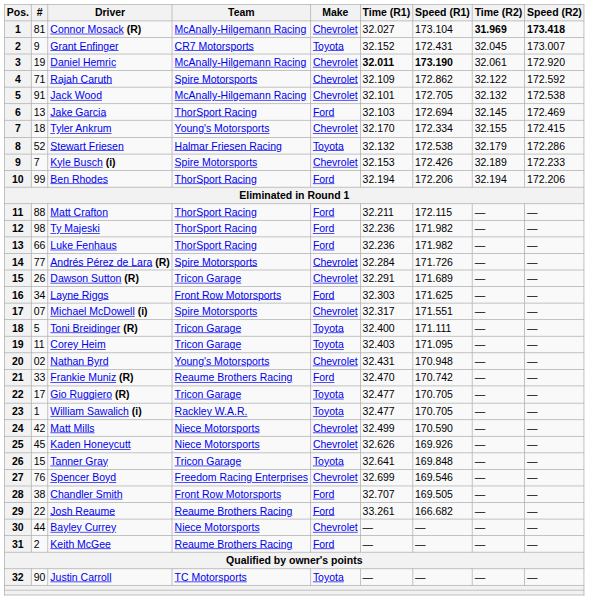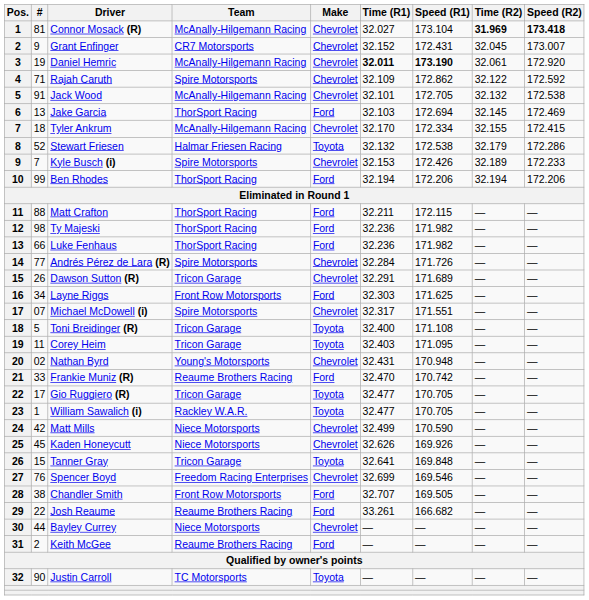 <table class="wikitable" style="font-size:95%">
 <tr>
 <th>Pos.</th>
 <th>#</th>
 <th>Driver</th>
 <th>Team</th>
 <th>Make</th>
 <th>Time (R1)</th>
 <th>Speed (R1)</th>
 <th>Time (R2)</th>
 <th>Speed (R2)</th>
 </tr>
 <tr>
 <th>1</th>
 <td>81</td>
 <td><a href='#'>Connor Mosack</a> <strong>(R)</strong></td>
 <td><a href='#'>McAnally-Hilgemann Racing</a></td>
 <td><a href='#'>Chevrolet</a></td>
 <td>32.027</td>
 <td>173.104</td>
 <td><strong>31.969</strong></td>
 <td><strong>173.418</strong></td>
 </tr>
 <tr>
 <th>2</th>
 <td>9</td>
 <td><a href='#'>Grant Enfinger</a></td>
 <td><a href='#'>CR7 Motorsports</a></td>
-<td><a href='#'>Toyota</a></td>
+<td><a href='#'>Chevrolet</a></td>
 <td>32.152</td>
 <td>172.431</td>
 <td>32.045</td>
 <td>173.007</td>
 </tr>
 <tr>
 <th>3</th>
 <td>19</td>
 <td><a href='#'>Daniel Hemric</a></td>
 <td><a href='#'>McAnally-Hilgemann Racing</a></td>
 <td><a href='#'>Chevrolet</a></td>
 <td><strong>32.011</strong></td>
 <td><strong>173.190</strong></td>
 <td>32.061</td>
 <td>172.920</td>
 </tr>
 <tr>
 <th>4</th>
 <td>71</td>
 <td><a href='#'>Rajah Caruth</a></td>
 <td><a href='#'>Spire Motorsports</a></td>
 <td><a href='#'>Chevrolet</a></td>
 <td>32.109</td>
 <td>172.862</td>
 <td>32.122</td>
 <td>172.592</td>
 </tr>
 <tr>
 <th>5</th>
 <td>91</td>
 <td><a href='#'>Jack Wood</a></td>
 <td><a href='#'>McAnally-Hilgemann Racing</a></td>
 <td><a href='#'>Chevrolet</a></td>
 <td>32.101</td>
 <td>172.705</td>
 <td>32.132</td>
 <td>172.538</td>
 </tr>
 <tr>
 <th>6</th>
 <td>13</td>
 <td><a href='#'>Jake Garcia</a></td>
 <td><a href='#'>ThorSport Racing</a></td>
 <td><a href='#'>Ford</a></td>
 <td>32.103</td>
 <td>172.694</td>
 <td>32.145</td>
 <td>172.469</td>
 </tr>
 <tr>
 <th>7</th>
 <td>18</td>
 <td><a href='#'>Tyler Ankrum</a></td>
-<td><a href='#'>Young's Motorsports</a></td>
+<td><a href='#'>McAnally-Hilgemann Racing</a></td>
 <td><a href='#'>Chevrolet</a></td>
 <td>32.170</td>
 <td>172.334</td>
 <td>32.155</td>
 <td>172.415</td>
 </tr>
 <tr>
 <th>8</th>
 <td>52</td>
 <td><a href='#'>Stewart Friesen</a></td>
 <td><a href='#'>Halmar Friesen Racing</a></td>
 <td><a href='#'>Toyota</a></td>
 <td>32.132</td>
 <td>172.538</td>
 <td>32.179</td>
 <td>172.286</td>
 </tr>
 <tr>
 <th>9</th>
 <td>7</td>
 <td><a href='#'>Kyle Busch</a> <strong>(i)</strong></td>
 <td><a href='#'>Spire Motorsports</a></td>
 <td><a href='#'>Chevrolet</a></td>
 <td>32.153</td>
 <td>172.426</td>
 <td>32.189</td>
 <td>172.233</td>
 </tr>
 <tr>
 <th>10</th>
 <td>99</td>
 <td><a href='#'>Ben Rhodes</a></td>
 <td><a href='#'>ThorSport Racing</a></td>
 <td><a href='#'>Ford</a></td>
 <td>32.194</td>
 <td>172.206</td>
 <td>32.194</td>
 <td>172.206</td>
 </tr>
 <tr>
 <th colspan="9">Eliminated in Round 1</th>
 </tr>
 <tr>
 <th>11</th>
 <td>88</td>
 <td><a href='#'>Matt Crafton</a></td>
 <td><a href='#'>ThorSport Racing</a></td>
 <td><a href='#'>Ford</a></td>
 <td>32.211</td>
 <td>172.115</td>
 <td>—</td>
 <td>—</td>
 </tr>
 <tr>
 <th>12</th>
 <td>98</td>
 <td><a href='#'>Ty Majeski</a></td>
 <td><a href='#'>ThorSport Racing</a></td>
 <td><a href='#'>Ford</a></td>
 <td>32.236</td>
 <td>171.982</td>
 <td>—</td>
 <td>—</td>
 </tr>
 <tr>
 <th>13</th>
 <td>66</td>
 <td><a href='#'>Luke Fenhaus</a></td>
 <td><a href='#'>ThorSport Racing</a></td>
 <td><a href='#'>Ford</a></td>
 <td>32.236</td>
 <td>171.982</td>
 <td>—</td>
 <td>—</td>
 </tr>
 <tr>
 <th>14</th>
 <td>77</td>
 <td><a href='#'>Andrés Pérez de Lara</a> <strong>(R)</strong></td>
 <td><a href='#'>Spire Motorsports</a></td>
 <td><a href='#'>Chevrolet</a></td>
 <td>32.284</td>
 <td>171.726</td>
 <td>—</td>
 <td>—</td>
 </tr>
 <tr>
 <th>15</th>
 <td>26</td>
 <td><a href='#'>Dawson Sutton</a> <strong>(R)</strong></td>
 <td><a href='#'>Tricon Garage</a></td>
 <td><a href='#'>Chevrolet</a></td>
 <td>32.291</td>
 <td>171.689</td>
 <td>—</td>
 <td>—</td>
 </tr>
 <tr>
 <th>16</th>
 <td>34</td>
 <td><a href='#'>Layne Riggs</a></td>
 <td><a href='#'>Front Row Motorsports</a></td>
 <td><a href='#'>Ford</a></td>
 <td>32.303</td>
 <td>171.625</td>
 <td>—</td>
 <td>—</td>
 </tr>
 <tr>
 <th>17</th>
 <td>07</td>
 <td><a href='#'>Michael McDowell</a> <strong>(i)</strong></td>
 <td><a href='#'>Spire Motorsports</a></td>
 <td><a href='#'>Chevrolet</a></td>
 <td>32.317</td>
 <td>171.551</td>
 <td>—</td>
 <td>—</td>
 </tr>
 <tr>
 <th>18</th>
 <td>5</td>
 <td><a href='#'>Toni Breidinger</a> <strong>(R)</strong></td>
 <td><a href='#'>Tricon Garage</a></td>
 <td><a href='#'>Toyota</a></td>
 <td>32.400</td>
-<td>171.111</td>
+<td>171.108</td>
 <td>—</td>
 <td>—</td>
 </tr>
 <tr>
 <th>19</th>
 <td>11</td>
 <td><a href='#'>Corey Heim</a></td>
 <td><a href='#'>Tricon Garage</a></td>
 <td><a href='#'>Toyota</a></td>
 <td>32.403</td>
 <td>171.095</td>
 <td>—</td>
 <td>—</td>
 </tr>
 <tr>
 <th>20</th>
 <td>02</td>
 <td><a href='#'>Nathan Byrd</a></td>
 <td><a href='#'>Young's Motorsports</a></td>
 <td><a href='#'>Chevrolet</a></td>
 <td>32.431</td>
 <td>170.948</td>
 <td>—</td>
 <td>—</td>
 </tr>
 <tr>
 <th>21</th>
 <td>33</td>
 <td><a href='#'>Frankie Muniz</a> <strong>(R)</strong></td>
 <td><a href='#'>Reaume Brothers Racing</a></td>
 <td><a href='#'>Ford</a></td>
 <td>32.470</td>
 <td>170.742</td>
 <td>—</td>
 <td>—</td>
 </tr>
 <tr>
 <th>22</th>
 <td>17</td>
 <td><a href='#'>Gio Ruggiero</a> <strong>(R)</strong></td>
 <td><a href='#'>Tricon Garage</a></td>
 <td><a href='#'>Toyota</a></td>
 <td>32.477</td>
 <td>170.705</td>
 <td>—</td>
 <td>—</td>
 </tr>
 <tr>
 <th>23</th>
 <td>1</td>
 <td><a href='#'>William Sawalich</a> <strong>(i)</strong></td>
 <td><a href='#'>Rackley W.A.R.</a></td>
 <td><a href='#'>Toyota</a></td>
 <td>32.477</td>
 <td>170.705</td>
 <td>—</td>
 <td>—</td>
 </tr>
 <tr>
 <th>24</th>
 <td>42</td>
 <td><a href='#'>Matt Mills</a></td>
 <td><a href='#'>Niece Motorsports</a></td>
 <td><a href='#'>Chevrolet</a></td>
 <td>32.499</td>
 <td>170.590</td>
 <td>—</td>
 <td>—</td>
 </tr>
 <tr>
 <th>25</th>
 <td>45</td>
 <td><a href='#'>Kaden Honeycutt</a></td>
 <td><a href='#'>Niece Motorsports</a></td>
 <td><a href='#'>Chevrolet</a></td>
 <td>32.626</td>
 <td>169.926</td>
 <td>—</td>
 <td>—</td>
 </tr>
 <tr>
 <th>26</th>
 <td>15</td>
 <td><a href='#'>Tanner Gray</a></td>
 <td><a href='#'>Tricon Garage</a></td>
 <td><a href='#'>Toyota</a></td>
 <td>32.641</td>
 <td>169.848</td>
 <td>—</td>
 <td>—</td>
 </tr>
 <tr>
 <th>27</th>
 <td>76</td>
 <td><a href='#'>Spencer Boyd</a></td>
 <td><a href='#'>Freedom Racing Enterprises</a></td>
 <td><a href='#'>Chevrolet</a></td>
 <td>32.699</td>
 <td>169.546</td>
 <td>—</td>
 <td>—</td>
 </tr>
 <tr>
 <th>28</th>
 <td>38</td>
 <td><a href='#'>Chandler Smith</a></td>
 <td><a href='#'>Front Row Motorsports</a></td>
 <td><a href='#'>Ford</a></td>
 <td>32.707</td>
 <td>169.505</td>
 <td>—</td>
 <td>—</td>
 </tr>
 <tr>
 <th>29</th>
 <td>22</td>
 <td><a href='#'>Josh Reaume</a></td>
 <td><a href='#'>Reaume Brothers Racing</a></td>
 <td><a href='#'>Ford</a></td>
 <td>33.261</td>
 <td>166.682</td>
 <td>—</td>
 <td>—</td>
 </tr>
 <tr>
 <th>30</th>
 <td>44</td>
 <td><a href='#'>Bayley Currey</a></td>
 <td><a href='#'>Niece Motorsports</a></td>
 <td><a href='#'>Chevrolet</a></td>
 <td>—</td>
 <td>—</td>
 <td>—</td>
 <td>—</td>
 </tr>
 <tr>
 <th>31</th>
 <td>2</td>
 <td><a href='#'>Keith McGee</a></td>
 <td><a href='#'>Reaume Brothers Racing</a></td>
 <td><a href='#'>Ford</a></td>
 <td>—</td>
 <td>—</td>
 <td>—</td>
 <td>—</td>
 </tr>
 <tr>
 <th colspan="9">Qualified by owner's points</th>
 </tr>
 <tr>
 <th>32</th>
 <td>90</td>
 <td><a href='#'>Justin Carroll</a></td>
 <td><a href='#'>TC Motorsports</a></td>
 <td><a href='#'>Toyota</a></td>
 <td>—</td>
 <td>—</td>
 <td>—</td>
 <td>—</td>
 </tr>
 <tr>
 <th colspan="9"></th>
 </tr>
 <tr>
 <th colspan="9"></th>
 </tr>
 </table>
